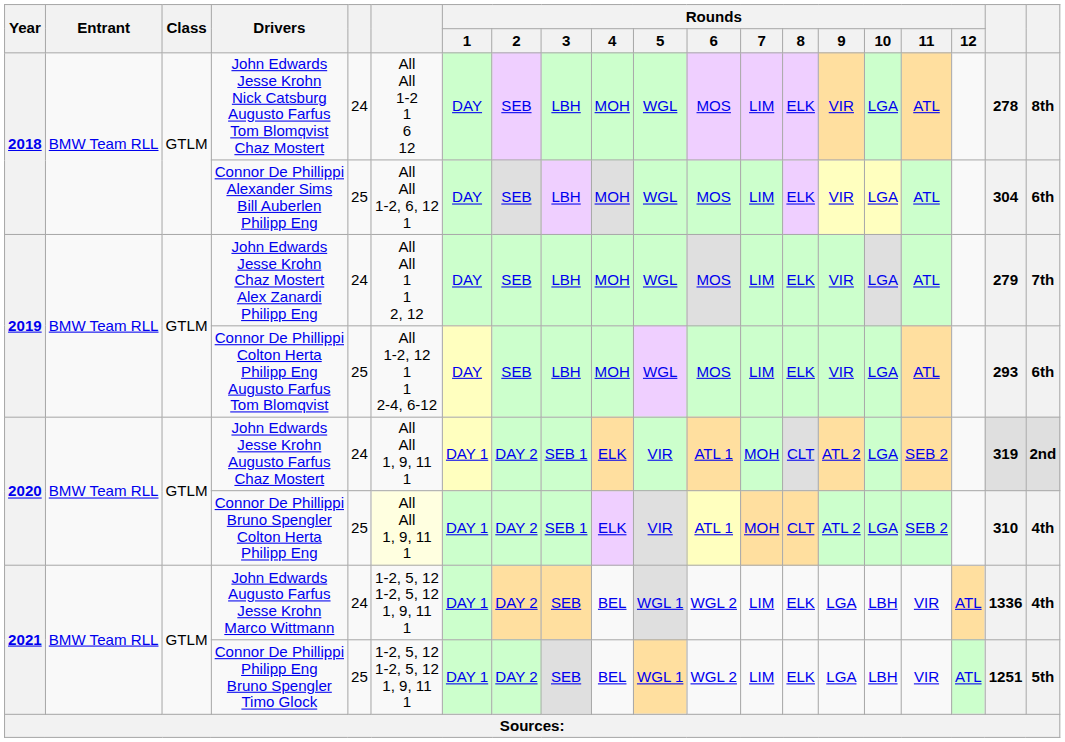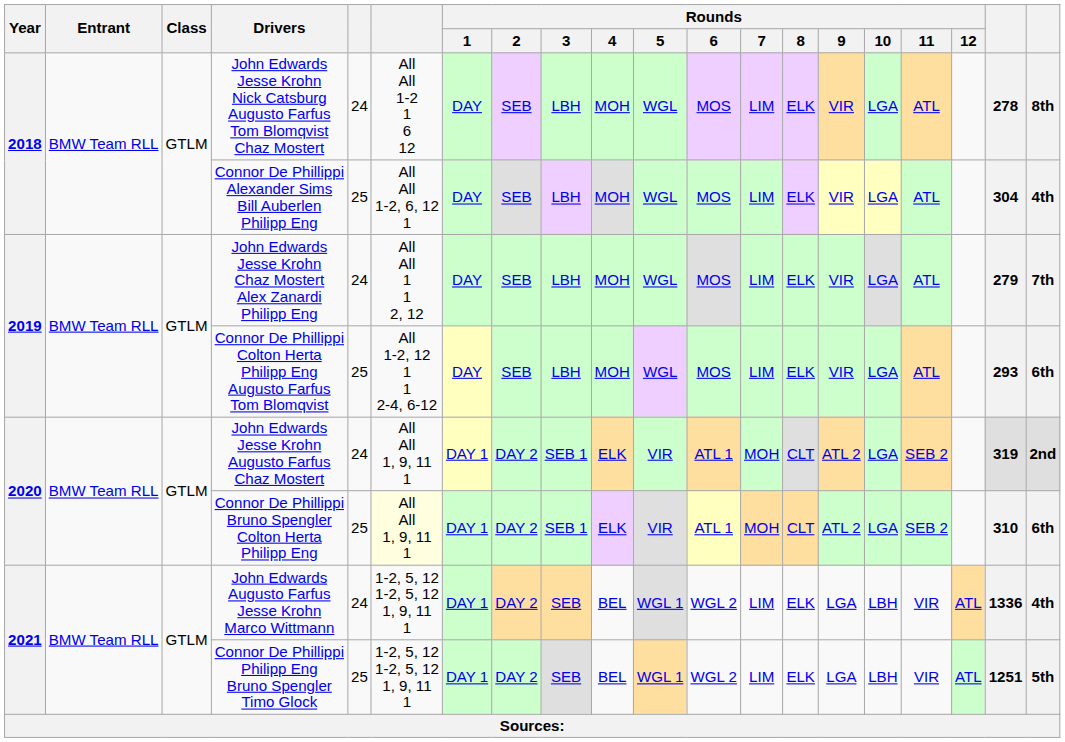 <table class = "wikitable" style="text-align:center; font-size:90%">
 <tr>
 <th rowspan="2">Year</th>
 <th rowspan="2">Entrant</th>
 <th rowspan="2">Class</th>
 <th rowspan="2">Drivers</th>
 <th rowspan="2"></th>
 <th rowspan="2"></th>
 <th colspan="12">Rounds</th>
 <th rowspan="2" scope="col"></th>
 <th rowspan="2" scope="col"></th>
 </tr>
 <tr>
 <th scope="col">1</th>
 <th scope="col">2</th>
 <th scope="col">3</th>
 <th scope="col">4</th>
 <th scope="col">5</th>
 <th scope="col">6</th>
 <th scope="col">7</th>
 <th scope="col">8</th>
 <th scope="col">9</th>
 <th scope="col">10</th>
 <th scope="col">11</th>
 <th scope="col">12</th>
 </tr>
 <tr>
 <th rowspan="2"><a href='#'>2018</a></th>
 <td rowspan="2"> <a href='#'>BMW Team RLL</a></td>
 <td rowspan="2">GTLM</td>
 <td> <a href='#'>John Edwards</a><br> <a href='#'>Jesse Krohn</a><br> <a href='#'>Nick Catsburg</a><br> <a href='#'>Augusto Farfus</a><br> <a href='#'>Tom Blomqvist</a><br> <a href='#'>Chaz Mostert</a></td>
 <td>24</td>
 <td>All<br>All<br>1-2<br>1<br>6<br>12</td>
 <td style="background:#CCFFCC;"><a href='#'>DAY</a><br></td>
 <td style="background:#EFCFFF;"><a href='#'>SEB</a><br></td>
 <td style="background:#CCFFCC;"><a href='#'>LBH</a><br></td>
 <td style="background:#CCFFCC;"><a href='#'>MOH</a><br></td>
 <td style="background:#CCFFCC;"><a href='#'>WGL</a><br></td>
 <td style="background:#EFCFFF;"><a href='#'>MOS</a><br></td>
 <td style="background:#EFCFFF;"><a href='#'>LIM</a><br></td>
 <td style="background:#EFCFFF;"><a href='#'>ELK</a><br></td>
 <td style="background:#FFDF9F;"><a href='#'>VIR</a><br></td>
 <td style="background:#CCFFCC;"><a href='#'>LGA</a><br></td>
 <td style="background:#FFDF9F;"><a href='#'>ATL</a><br></td>
 <td></td>
 <th>278</th>
 <th>8th</th>
 </tr>
 <tr>
 <td> <a href='#'>Connor De Phillippi</a><br> <a href='#'>Alexander Sims</a><br> <a href='#'>Bill Auberlen</a><br> <a href='#'>Philipp Eng</a></td>
 <td>25</td>
 <td>All<br>All<br>1-2, 6, 12<br>1</td>
 <td style="background:#CCFFCC;"><a href='#'>DAY</a><br></td>
 <td style="background:#DFDFDF;"><a href='#'>SEB</a><br></td>
 <td style="background:#EFCFFF;"><a href='#'>LBH</a><br></td>
 <td style="background:#DFDFDF;"><a href='#'>MOH</a><br></td>
 <td style="background:#CCFFCC;"><a href='#'>WGL</a><br></td>
 <td style="background:#CCFFCC;"><a href='#'>MOS</a><br></td>
 <td style="background:#CCFFCC;"><a href='#'>LIM</a><br></td>
 <td style="background:#EFCFFF;"><a href='#'>ELK</a><br></td>
 <td style="background:#FFFFBF;"><a href='#'>VIR</a><br></td>
 <td style="background:#FFFFBF;"><a href='#'>LGA</a><br></td>
 <td style="background:#CCFFCC;"><a href='#'>ATL</a><br></td>
 <td></td>
 <th>304</th>
-<th>6th</th>
+<th>4th</th>
 </tr>
 <tr>
 <th rowspan="2"><a href='#'>2019</a></th>
 <td rowspan="2"> <a href='#'>BMW Team RLL</a></td>
 <td rowspan="2">GTLM</td>
 <td> <a href='#'>John Edwards</a><br> <a href='#'>Jesse Krohn</a><br> <a href='#'>Chaz Mostert</a><br> <a href='#'>Alex Zanardi</a><br> <a href='#'>Philipp Eng</a></td>
 <td>24</td>
 <td>All<br>All<br>1<br>1<br>2, 12</td>
 <td style="background:#CCFFCC;"><a href='#'>DAY</a><br></td>
 <td style="background:#CCFFCC;"><a href='#'>SEB</a><br></td>
 <td style="background:#CCFFCC;"><a href='#'>LBH</a><br></td>
 <td style="background:#CCFFCC;"><a href='#'>MOH</a><br></td>
 <td style="background:#CCFFCC;"><a href='#'>WGL</a><br></td>
 <td style="background:#DFDFDF;"><a href='#'>MOS</a><br></td>
 <td style="background:#CCFFCC;"><a href='#'>LIM</a><br></td>
 <td style="background:#CCFFCC;"><a href='#'>ELK</a><br></td>
 <td style="background:#CCFFCC;"><a href='#'>VIR</a><br></td>
 <td style="background:#DFDFDF;"><a href='#'>LGA</a><br></td>
 <td style="background:#CCFFCC;"><a href='#'>ATL</a><br></td>
 <td></td>
 <th>279</th>
 <th>7th</th>
 </tr>
 <tr>
 <td> <a href='#'>Connor De Phillippi</a><br> <a href='#'>Colton Herta</a><br> <a href='#'>Philipp Eng</a><br> <a href='#'>Augusto Farfus</a><br> <a href='#'>Tom Blomqvist</a></td>
 <td>25</td>
 <td>All<br>1-2, 12<br>1<br>1<br>2-4, 6-12</td>
 <td style="background:#FFFFBF;"><a href='#'>DAY</a><br></td>
 <td style="background:#CCFFCC;"><a href='#'>SEB</a><br></td>
 <td style="background:#CCFFCC;"><a href='#'>LBH</a><br></td>
 <td style="background:#CCFFCC;"><a href='#'>MOH</a><br></td>
 <td style="background:#EFCFFF;"><a href='#'>WGL</a><br></td>
 <td style="background:#CCFFCC;"><a href='#'>MOS</a><br></td>
 <td style="background:#CCFFCC;"><a href='#'>LIM</a><br></td>
 <td style="background:#CCFFCC;"><a href='#'>ELK</a><br></td>
 <td style="background:#CCFFCC;"><a href='#'>VIR</a><br></td>
 <td style="background:#CCFFCC;"><a href='#'>LGA</a><br></td>
 <td style="background:#FFDF9F;"><a href='#'>ATL</a><br></td>
 <td></td>
 <th>293</th>
 <th>6th</th>
 </tr>
 <tr>
 <th rowspan="2"><a href='#'>2020</a></th>
 <td rowspan="2"> <a href='#'>BMW Team RLL</a></td>
 <td rowspan="2">GTLM</td>
 <td> <a href='#'>John Edwards</a><br> <a href='#'>Jesse Krohn</a><br> <a href='#'>Augusto Farfus</a><br> <a href='#'>Chaz Mostert</a></td>
 <td>24</td>
 <td>All<br>All<br>1, 9, 11<br>1</td>
 <td style="background:#FFFFBF;"><a href='#'>DAY 1</a><br></td>
 <td style="background:#CCFFCC;"><a href='#'>DAY 2</a><br></td>
 <td style="background:#CCFFCC;"><a href='#'>SEB 1</a><br></td>
 <td style="background:#FFDF9F;"><a href='#'>ELK</a><br></td>
 <td style="background:#CCFFCC;"><a href='#'>VIR</a><br></td>
 <td style="background:#FFDF9F;"><a href='#'>ATL 1</a><br></td>
 <td style="background:#CCFFCC;"><a href='#'>MOH</a><br></td>
 <td style="background:#DFDFDF;"><a href='#'>CLT</a><br></td>
 <td style="background:#FFDF9F;"><a href='#'>ATL 2</a><br></td>
 <td style="background:#CCFFCC;"><a href='#'>LGA</a><br></td>
 <td style="background:#FFDF9F;"><a href='#'>SEB 2</a><br></td>
 <td></td>
 <th style="background:#DFDFDF;">319</th>
 <th style="background:#DFDFDF;">2nd</th>
 </tr>
 <tr>
 <td> <a href='#'>Connor De Phillippi</a><br> <a href='#'>Bruno Spengler</a><br> <a href='#'>Colton Herta</a><br> <a href='#'>Philipp Eng</a></td>
 <td>25</td>
 <td style="background: lightyellow;">All<br>All<br>1, 9, 11<br>1</td>
 <td style="background:#CCFFCC;"><a href='#'>DAY 1</a><br></td>
 <td style="background:#CCFFCC;"><a href='#'>DAY 2</a><br></td>
 <td style="background:#CCFFCC;"><a href='#'>SEB 1</a><br></td>
 <td style="background:#EFCFFF;"><a href='#'>ELK</a><br></td>
 <td style="background:#DFDFDF;"><a href='#'>VIR</a><br></td>
 <td style="background:#FFFFBF;"><a href='#'>ATL 1</a><br></td>
 <td style="background:#FFDF9F;"><a href='#'>MOH</a><br></td>
 <td style="background:#FFDF9F;"><a href='#'>CLT</a><br></td>
 <td style="background:#CCFFCC;"><a href='#'>ATL 2</a><br></td>
 <td style="background:#CCFFCC;"><a href='#'>LGA</a><br></td>
 <td style="background:#CCFFCC;"><a href='#'>SEB 2</a><br></td>
 <td></td>
 <th>310</th>
-<th>4th</th>
+<th>6th</th>
 </tr>
 <tr>
 <th rowspan="2"><a href='#'>2021</a></th>
 <td rowspan="2"> <a href='#'>BMW Team RLL</a></td>
 <td rowspan="2">GTLM</td>
 <td> <a href='#'>John Edwards</a><br> <a href='#'>Augusto Farfus</a><br> <a href='#'>Jesse Krohn</a><br> <a href='#'>Marco Wittmann</a></td>
 <td>24</td>
 <td>1-2, 5, 12<br>1-2, 5, 12<br>1, 9, 11<br>1</td>
 <td style="background:#CCFFCC;"><a href='#'>DAY 1</a><br></td>
 <td style="background:#FFDF9F;"><a href='#'>DAY 2</a><br></td>
 <td style="background:#FFDF9F;"><a href='#'>SEB</a><br></td>
 <td><a href='#'>BEL</a><br></td>
 <td style="background:#DFDFDF;"><a href='#'>WGL 1</a><br></td>
 <td><a href='#'>WGL 2</a><br></td>
 <td><a href='#'>LIM</a><br></td>
 <td><a href='#'>ELK</a><br></td>
 <td><a href='#'>LGA</a><br></td>
 <td><a href='#'>LBH</a><br></td>
 <td><a href='#'>VIR</a><br></td>
 <td style="background:#FFDF9F;"><a href='#'>ATL</a><br></td>
 <th>1336</th>
 <th>4th</th>
 </tr>
 <tr>
 <td> <a href='#'>Connor De Phillippi</a><br> <a href='#'>Philipp Eng</a><br> <a href='#'>Bruno Spengler</a><br> <a href='#'>Timo Glock</a></td>
 <td>25</td>
 <td>1-2, 5, 12<br>1-2, 5, 12<br>1, 9, 11<br>1</td>
 <td style="background:#CCFFCC;"><a href='#'>DAY 1</a><br></td>
 <td style="background:#CCFFCC;"><a href='#'>DAY 2</a><br></td>
 <td style="background:#DFDFDF;"><a href='#'>SEB</a><br></td>
 <td><a href='#'>BEL</a><br></td>
 <td style="background:#FFDF9F;"><a href='#'>WGL 1</a><br></td>
 <td><a href='#'>WGL 2</a><br></td>
 <td><a href='#'>LIM</a><br></td>
 <td><a href='#'>ELK</a><br></td>
 <td><a href='#'>LGA</a><br></td>
 <td><a href='#'>LBH</a><br></td>
 <td><a href='#'>VIR</a><br></td>
 <td style="background:#CCFFCC;"><a href='#'>ATL</a><br></td>
 <th>1251</th>
 <th>5th</th>
 </tr>
 <tr>
 <th colspan="20">Sources:</th>
 </tr>
 </table>
